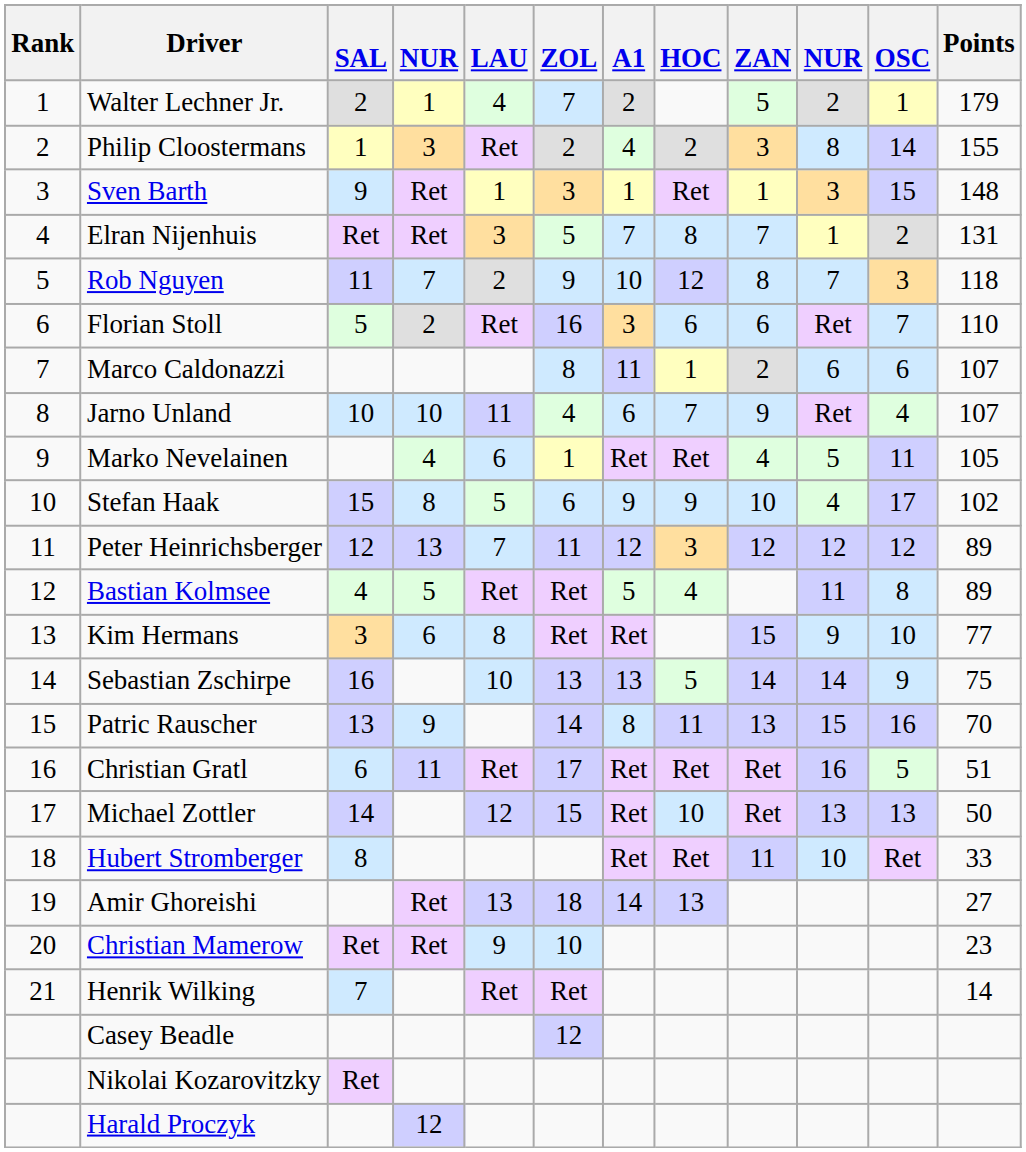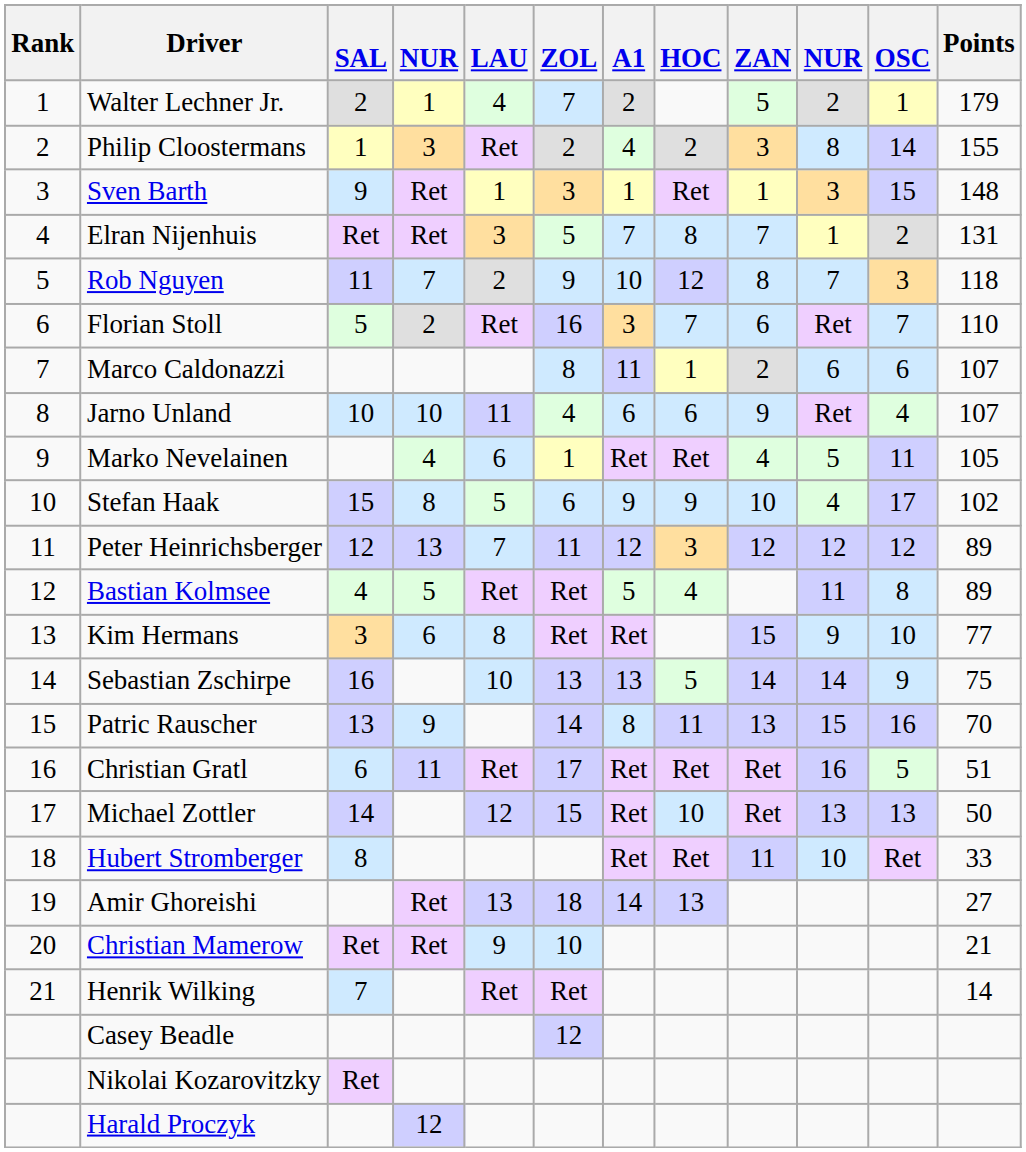 <table class="wikitable" style="font-size: 85%; text-align:center;">
 <tr>
 <th>Rank</th>
 <th>Driver</th>
 <th> <br> <a href='#'>SAL</a></th>
 <th> <br> <a href='#'>NUR</a></th>
 <th> <br> <a href='#'>LAU</a></th>
 <th> <br> <a href='#'>ZOL</a></th>
 <th> <br> <a href='#'>A1</a></th>
 <th> <br> <a href='#'>HOC</a></th>
 <th> <br> <a href='#'>ZAN</a></th>
 <th> <br> <a href='#'>NUR</a></th>
 <th> <br> <a href='#'>OSC</a></th>
 <th>Points</th>
 </tr>
 <tr>
 <td>1</td>
 <td align="left"> Walter Lechner Jr.</td>
 <td style="background:#DFDFDF;">2</td>
 <td style="background:#FFFFBF;">1</td>
 <td style="background:#DFFFDF;">4</td>
 <td style="background:#CFEAFF;">7</td>
 <td style="background:#DFDFDF;">2</td>
 <td></td>
 <td style="background:#DFFFDF;">5</td>
 <td style="background:#DFDFDF;">2</td>
 <td style="background:#FFFFBF;">1</td>
 <td>179</td>
 </tr>
 <tr>
 <td>2</td>
 <td align="left"> Philip Cloostermans</td>
 <td style="background:#FFFFBF;">1</td>
 <td style="background:#FFDF9F;">3</td>
 <td style="background:#EFCFFF;">Ret</td>
 <td style="background:#DFDFDF;">2</td>
 <td style="background:#DFFFDF;">4</td>
 <td style="background:#DFDFDF;">2</td>
 <td style="background:#FFDF9F;">3</td>
 <td style="background:#CFEAFF;">8</td>
 <td style="background:#CFCFFF;">14</td>
 <td>155</td>
 </tr>
 <tr>
 <td>3</td>
 <td align="left"> <a href='#'>Sven Barth</a></td>
 <td style="background:#CFEAFF;">9</td>
 <td style="background:#EFCFFF;">Ret</td>
 <td style="background:#FFFFBF;">1</td>
 <td style="background:#FFDF9F;">3</td>
 <td style="background:#FFFFBF;">1</td>
 <td style="background:#EFCFFF;">Ret</td>
 <td style="background:#FFFFBF;">1</td>
 <td style="background:#FFDF9F;">3</td>
 <td style="background:#CFCFFF;">15</td>
 <td>148</td>
 </tr>
 <tr>
 <td>4</td>
 <td align="left"> Elran Nijenhuis</td>
 <td style="background:#EFCFFF;">Ret</td>
 <td style="background:#EFCFFF;">Ret</td>
 <td style="background:#FFDF9F;">3</td>
 <td style="background:#DFFFDF;">5</td>
 <td style="background:#CFEAFF;">7</td>
 <td style="background:#CFEAFF;">8</td>
 <td style="background:#CFEAFF;">7</td>
 <td style="background:#FFFFBF;">1</td>
 <td style="background:#DFDFDF;">2</td>
 <td>131</td>
 </tr>
 <tr>
 <td>5</td>
 <td align="left"> <a href='#'>Rob Nguyen</a></td>
 <td style="background:#CFCFFF;">11</td>
 <td style="background:#CFEAFF;">7</td>
 <td style="background:#DFDFDF;">2</td>
 <td style="background:#CFEAFF;">9</td>
 <td style="background:#CFEAFF;">10</td>
 <td style="background:#CFCFFF;">12</td>
 <td style="background:#CFEAFF;">8</td>
 <td style="background:#CFEAFF;">7</td>
 <td style="background:#FFDF9F;">3</td>
 <td>118</td>
 </tr>
 <tr>
 <td>6</td>
 <td align="left"> Florian Stoll</td>
 <td style="background:#DFFFDF;">5</td>
 <td style="background:#DFDFDF;">2</td>
 <td style="background:#EFCFFF;">Ret</td>
 <td style="background:#CFCFFF;">16</td>
 <td style="background:#FFDF9F;">3</td>
-<td style="background:#CFEAFF;">6</td>
+<td style="background:#CFEAFF;">7</td>
 <td style="background:#CFEAFF;">6</td>
 <td style="background:#EFCFFF;">Ret</td>
 <td style="background:#CFEAFF;">7</td>
 <td>110</td>
 </tr>
 <tr>
 <td>7</td>
 <td align="left"> Marco Caldonazzi</td>
 <td></td>
 <td></td>
 <td></td>
 <td style="background:#CFEAFF;">8</td>
 <td style="background:#CFCFFF;">11</td>
 <td style="background:#FFFFBF;">1</td>
 <td style="background:#DFDFDF;">2</td>
 <td style="background:#CFEAFF;">6</td>
 <td style="background:#CFEAFF;">6</td>
 <td>107</td>
 </tr>
 <tr>
 <td>8</td>
 <td align="left"> Jarno Unland</td>
 <td style="background:#CFEAFF;">10</td>
 <td style="background:#CFEAFF;">10</td>
 <td style="background:#CFCFFF;">11</td>
 <td style="background:#DFFFDF;">4</td>
 <td style="background:#CFEAFF;">6</td>
-<td style="background:#CFEAFF;">7</td>
+<td style="background:#CFEAFF;">6</td>
 <td style="background:#CFEAFF;">9</td>
 <td style="background:#EFCFFF;">Ret</td>
 <td style="background:#DFFFDF;">4</td>
 <td>107</td>
 </tr>
 <tr>
 <td>9</td>
 <td align="left"> Marko Nevelainen</td>
 <td></td>
 <td style="background:#DFFFDF;">4</td>
 <td style="background:#CFEAFF;">6</td>
 <td style="background:#FFFFBF;">1</td>
 <td style="background:#EFCFFF;">Ret</td>
 <td style="background:#EFCFFF;">Ret</td>
 <td style="background:#DFFFDF;">4</td>
 <td style="background:#DFFFDF;">5</td>
 <td style="background:#CFCFFF;">11</td>
 <td>105</td>
 </tr>
 <tr>
 <td>10</td>
 <td align="left"> Stefan Haak</td>
 <td style="background:#CFCFFF;">15</td>
 <td style="background:#CFEAFF;">8</td>
 <td style="background:#DFFFDF;">5</td>
 <td style="background:#CFEAFF;">6</td>
 <td style="background:#CFEAFF;">9</td>
 <td style="background:#CFEAFF;">9</td>
 <td style="background:#CFEAFF;">10</td>
 <td style="background:#DFFFDF;">4</td>
 <td style="background:#CFCFFF;">17</td>
 <td>102</td>
 </tr>
 <tr>
 <td>11</td>
 <td align="left"> Peter Heinrichsberger</td>
 <td style="background:#CFCFFF;">12</td>
 <td style="background:#CFCFFF;">13</td>
 <td style="background:#CFEAFF;">7</td>
 <td style="background:#CFCFFF;">11</td>
 <td style="background:#CFCFFF;">12</td>
 <td style="background:#FFDF9F;">3</td>
 <td style="background:#CFCFFF;">12</td>
 <td style="background:#CFCFFF;">12</td>
 <td style="background:#CFCFFF;">12</td>
 <td>89</td>
 </tr>
 <tr>
 <td>12</td>
 <td align="left"> <a href='#'>Bastian Kolmsee</a></td>
 <td style="background:#DFFFDF;">4</td>
 <td style="background:#DFFFDF;">5</td>
 <td style="background:#EFCFFF;">Ret</td>
 <td style="background:#EFCFFF;">Ret</td>
 <td style="background:#DFFFDF;">5</td>
 <td style="background:#DFFFDF;">4</td>
 <td></td>
 <td style="background:#CFCFFF;">11</td>
 <td style="background:#CFEAFF;">8</td>
 <td>89</td>
 </tr>
 <tr>
 <td>13</td>
 <td align="left"> Kim Hermans</td>
 <td style="background:#FFDF9F;">3</td>
 <td style="background:#CFEAFF;">6</td>
 <td style="background:#CFEAFF;">8</td>
 <td style="background:#EFCFFF;">Ret</td>
 <td style="background:#EFCFFF;">Ret</td>
 <td></td>
 <td style="background:#CFCFFF;">15</td>
 <td style="background:#CFEAFF;">9</td>
 <td style="background:#CFEAFF;">10</td>
 <td>77</td>
 </tr>
 <tr>
 <td>14</td>
 <td align="left"> Sebastian Zschirpe</td>
 <td style="background:#CFCFFF;">16</td>
 <td></td>
 <td style="background:#CFEAFF;">10</td>
 <td style="background:#CFCFFF;">13</td>
 <td style="background:#CFCFFF;">13</td>
 <td style="background:#DFFFDF;">5</td>
 <td style="background:#CFCFFF;">14</td>
 <td style="background:#CFCFFF;">14</td>
 <td style="background:#CFEAFF;">9</td>
 <td>75</td>
 </tr>
 <tr>
 <td>15</td>
 <td align="left"> Patric Rauscher</td>
 <td style="background:#CFCFFF;">13</td>
 <td style="background:#CFEAFF;">9</td>
 <td></td>
 <td style="background:#CFCFFF;">14</td>
 <td style="background:#CFEAFF;">8</td>
 <td style="background:#CFCFFF;">11</td>
 <td style="background:#CFCFFF;">13</td>
 <td style="background:#CFCFFF;">15</td>
 <td style="background:#CFCFFF;">16</td>
 <td>70</td>
 </tr>
 <tr>
 <td>16</td>
 <td align="left"> Christian Gratl</td>
 <td style="background:#CFEAFF;">6</td>
 <td style="background:#CFCFFF;">11</td>
 <td style="background:#EFCFFF;">Ret</td>
 <td style="background:#CFCFFF;">17</td>
 <td style="background:#EFCFFF;">Ret</td>
 <td style="background:#EFCFFF;">Ret</td>
 <td style="background:#EFCFFF;">Ret</td>
 <td style="background:#CFCFFF;">16</td>
 <td style="background:#DFFFDF;">5</td>
 <td>51</td>
 </tr>
 <tr>
 <td>17</td>
 <td align="left"> Michael Zottler</td>
 <td style="background:#CFCFFF;">14</td>
 <td></td>
 <td style="background:#CFCFFF;">12</td>
 <td style="background:#CFCFFF;">15</td>
 <td style="background:#EFCFFF;">Ret</td>
 <td style="background:#CFEAFF;">10</td>
 <td style="background:#EFCFFF;">Ret</td>
 <td style="background:#CFCFFF;">13</td>
 <td style="background:#CFCFFF;">13</td>
 <td>50</td>
 </tr>
 <tr>
 <td>18</td>
 <td align="left"> <a href='#'>Hubert Stromberger</a></td>
 <td style="background:#CFEAFF;">8</td>
 <td></td>
 <td></td>
 <td></td>
 <td style="background:#EFCFFF;">Ret</td>
 <td style="background:#EFCFFF;">Ret</td>
 <td style="background:#CFCFFF;">11</td>
 <td style="background:#CFEAFF;">10</td>
 <td style="background:#EFCFFF;">Ret</td>
 <td>33</td>
 </tr>
 <tr>
 <td>19</td>
 <td align="left"> Amir Ghoreishi</td>
 <td></td>
 <td style="background:#EFCFFF;">Ret</td>
 <td style="background:#CFCFFF;">13</td>
 <td style="background:#CFCFFF;">18</td>
 <td style="background:#CFCFFF;">14</td>
 <td style="background:#CFCFFF;">13</td>
 <td></td>
 <td></td>
 <td></td>
 <td>27</td>
 </tr>
 <tr>
 <td>20</td>
 <td align="left"> <a href='#'>Christian Mamerow</a></td>
 <td style="background:#EFCFFF;">Ret</td>
 <td style="background:#EFCFFF;">Ret</td>
 <td style="background:#CFEAFF;">9</td>
 <td style="background:#CFEAFF;">10</td>
 <td></td>
 <td></td>
 <td></td>
 <td></td>
 <td></td>
-<td>23</td>
+<td>21</td>
 </tr>
 <tr>
 <td>21</td>
 <td align="left"> Henrik Wilking</td>
 <td style="background:#CFEAFF;">7</td>
 <td></td>
 <td style="background:#EFCFFF;">Ret</td>
 <td style="background:#EFCFFF;">Ret</td>
 <td></td>
 <td></td>
 <td></td>
 <td></td>
 <td></td>
 <td>14</td>
 </tr>
 <tr>
 <td></td>
 <td align="left"> Casey Beadle</td>
 <td></td>
 <td></td>
 <td></td>
 <td style="background:#CFCFFF;">12</td>
 <td></td>
 <td></td>
 <td></td>
 <td></td>
 <td></td>
 <td></td>
 </tr>
 <tr>
 <td></td>
 <td align="left"> Nikolai Kozarovitzky</td>
 <td style="background:#EFCFFF;">Ret</td>
 <td></td>
 <td></td>
 <td></td>
 <td></td>
 <td></td>
 <td></td>
 <td></td>
 <td></td>
 <td></td>
 </tr>
 <tr>
 <td></td>
 <td align="left"> <a href='#'>Harald Proczyk</a></td>
 <td></td>
 <td style="background:#CFCFFF;">12</td>
 <td></td>
 <td></td>
 <td></td>
 <td></td>
 <td></td>
 <td></td>
 <td></td>
 <td></td>
 </tr>
 </table>
